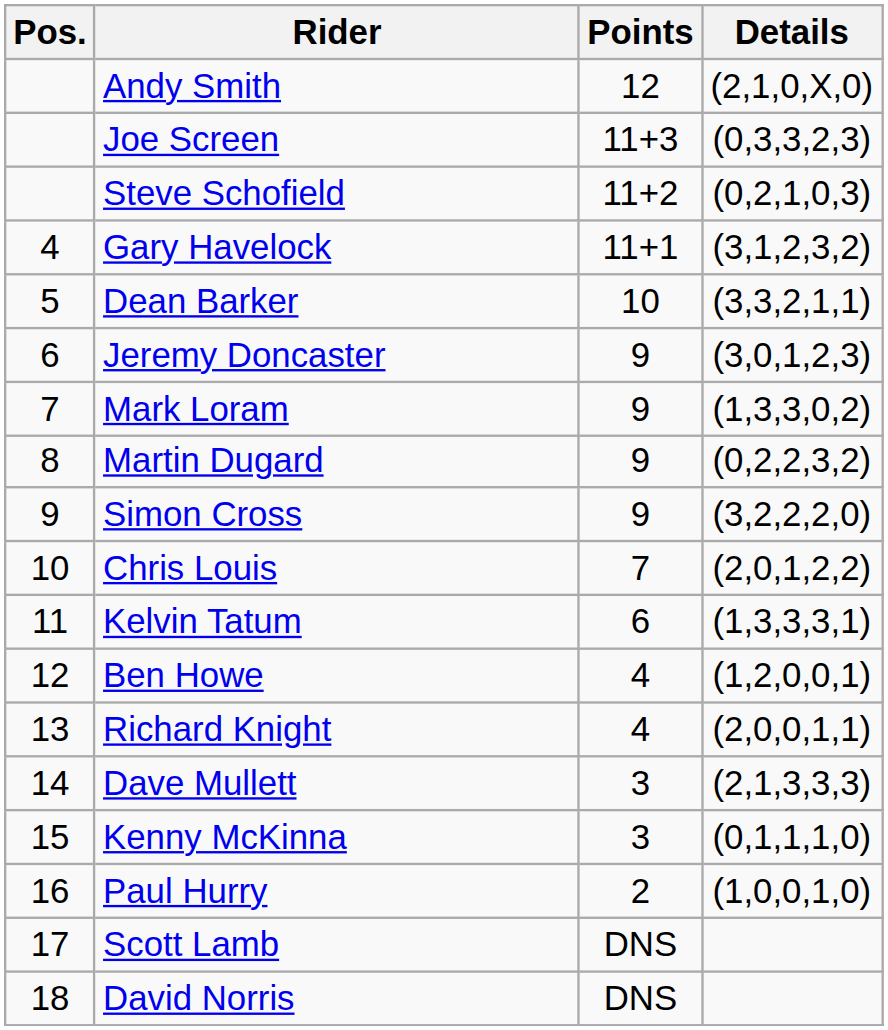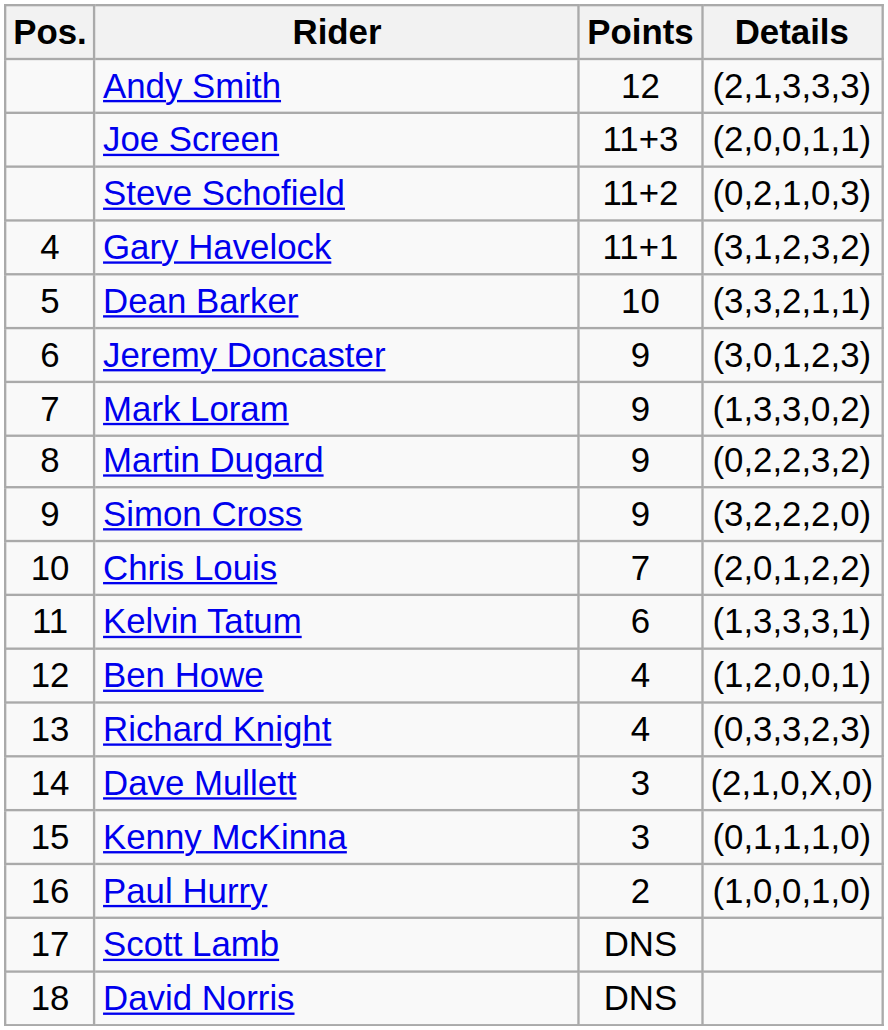 <table class=wikitable style="font-size:93%;">
 <tr>
 <th width=25px>Pos.</th>
 <th width=200px>Rider</th>
 <th width=40px>Points</th>
 <th width=70px>Details</th>
 </tr>
 <tr align=center>
 <td></td>
 <td align=left><a href='#'>Andy Smith</a></td>
 <td>12</td>
-<td>(2,1,0,X,0)</td>
+<td>(2,1,3,3,3)</td>
 </tr>
 <tr align=center>
 <td></td>
 <td align=left><a href='#'>Joe Screen</a></td>
 <td>11+3</td>
-<td>(0,3,3,2,3)</td>
+<td>(2,0,0,1,1)</td>
 </tr>
 <tr align=center>
 <td></td>
 <td align=left><a href='#'>Steve Schofield</a></td>
 <td>11+2</td>
 <td>(0,2,1,0,3)</td>
 </tr>
 <tr align=center>
 <td>4</td>
 <td align=left><a href='#'>Gary Havelock</a></td>
 <td>11+1</td>
 <td>(3,1,2,3,2)</td>
 </tr>
 <tr align=center>
 <td>5</td>
 <td align=left><a href='#'>Dean Barker</a></td>
 <td>10</td>
 <td>(3,3,2,1,1)</td>
 </tr>
 <tr align=center>
 <td>6</td>
 <td align=left><a href='#'>Jeremy Doncaster</a></td>
 <td>9</td>
 <td>(3,0,1,2,3)</td>
 </tr>
 <tr align=center>
 <td>7</td>
 <td align=left><a href='#'>Mark Loram</a></td>
 <td>9</td>
 <td>(1,3,3,0,2)</td>
 </tr>
 <tr align=center>
 <td>8</td>
 <td align=left><a href='#'>Martin Dugard</a></td>
 <td>9</td>
 <td>(0,2,2,3,2)</td>
 </tr>
 <tr align=center>
 <td>9</td>
 <td align=left><a href='#'>Simon Cross</a></td>
 <td>9</td>
 <td>(3,2,2,2,0)</td>
 </tr>
 <tr align=center>
 <td>10</td>
 <td align=left><a href='#'>Chris Louis</a></td>
 <td>7</td>
 <td>(2,0,1,2,2)</td>
 </tr>
 <tr align=center>
 <td>11</td>
 <td align=left><a href='#'>Kelvin Tatum</a></td>
 <td>6</td>
 <td>(1,3,3,3,1)</td>
 </tr>
 <tr align=center>
 <td>12</td>
 <td align=left><a href='#'>Ben Howe</a></td>
 <td>4</td>
 <td>(1,2,0,0,1)</td>
 </tr>
 <tr align=center>
 <td>13</td>
 <td align=left><a href='#'>Richard Knight</a></td>
 <td>4</td>
-<td>(2,0,0,1,1)</td>
+<td>(0,3,3,2,3)</td>
 </tr>
 <tr align=center>
 <td>14</td>
 <td align=left><a href='#'>Dave Mullett</a></td>
 <td>3</td>
-<td>(2,1,3,3,3)</td>
+<td>(2,1,0,X,0)</td>
 </tr>
 <tr align=center>
 <td>15</td>
 <td align=left><a href='#'>Kenny McKinna</a></td>
 <td>3</td>
 <td>(0,1,1,1,0)</td>
 </tr>
 <tr align=center>
 <td>16</td>
 <td align=left><a href='#'>Paul Hurry</a></td>
 <td>2</td>
 <td>(1,0,0,1,0)</td>
 </tr>
 <tr align=center>
 <td>17</td>
 <td align=left><a href='#'>Scott Lamb</a></td>
 <td>DNS</td>
 <td></td>
 </tr>
 <tr align=center>
 <td>18</td>
 <td align=left><a href='#'>David Norris</a></td>
 <td>DNS</td>
 <td></td>
 </tr>
 <tr align=center>
 </tr>
 </table>
